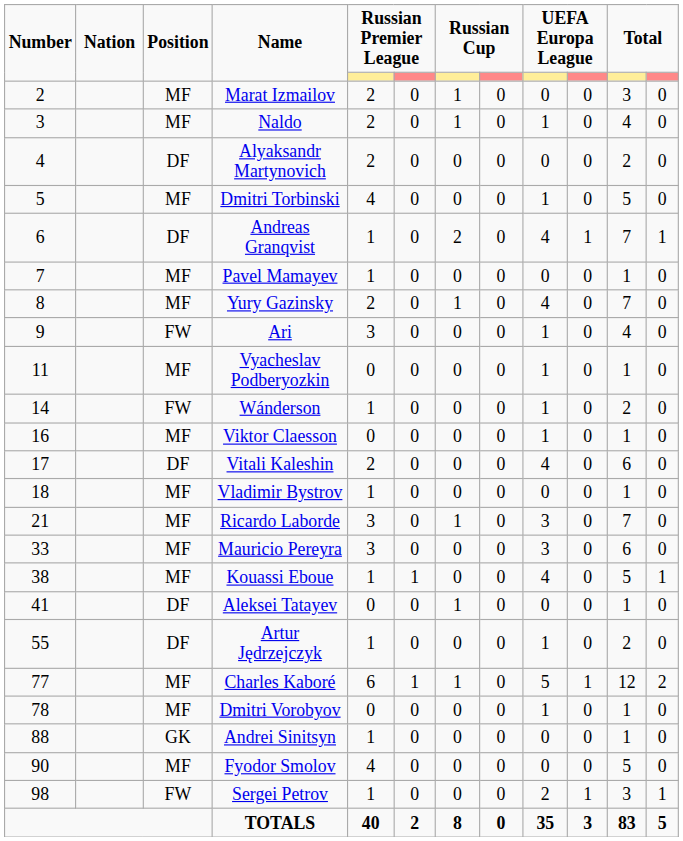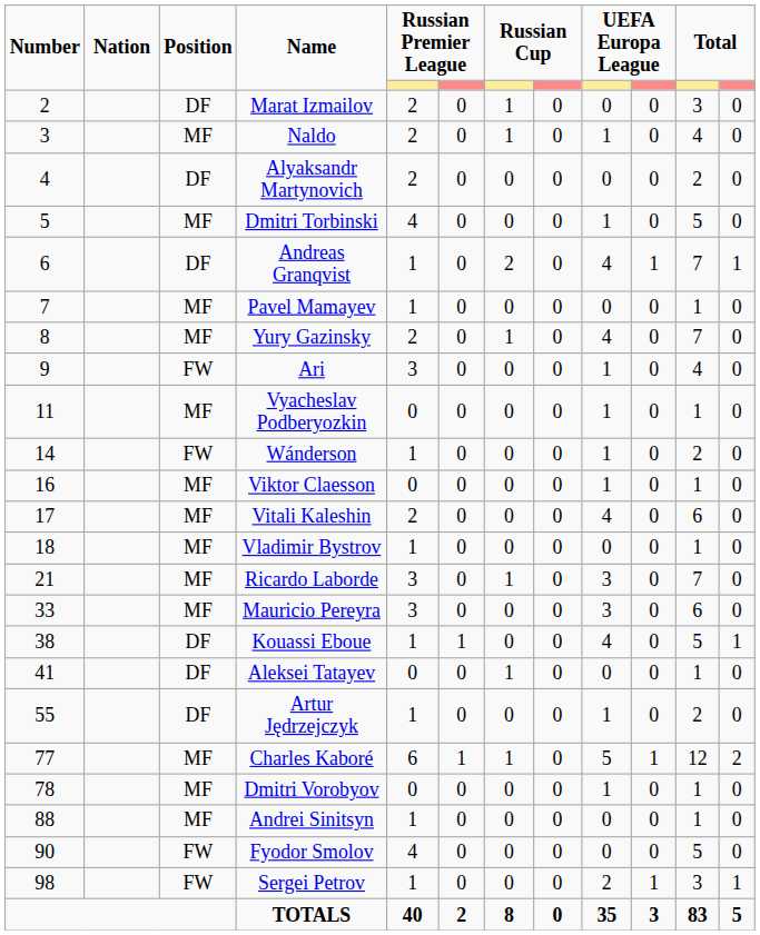 <table class="wikitable" style="font-size: 100%; text-align: center;">
 <tr>
 <td rowspan="2" width="10%" align="center"><strong>Number</strong></td>
 <td rowspan="2" width="10%" align="center"><strong>Nation</strong></td>
 <td rowspan="2" width="10%" align="center"><strong>Position</strong></td>
 <td rowspan="2" width="20%" align="center"><strong>Name</strong></td>
 <td colspan="2" align="center"><strong>Russian Premier League</strong></td>
 <td colspan="2" align="center"><strong>Russian Cup</strong></td>
 <td colspan="2" align="center"><strong>UEFA Europa League</strong></td>
 <td colspan="2" align="center"><strong>Total</strong></td>
 </tr>
 <tr>
 <th width=60 style="background: #FFEE99"></th>
 <th width=60 style="background: #FF8888"></th>
 <th width=60 style="background: #FFEE99"></th>
 <th width=60 style="background: #FF8888"></th>
 <th width=60 style="background: #FFEE99"></th>
 <th width=60 style="background: #FF8888"></th>
 <th width=60 style="background: #FFEE99"></th>
 <th width=60 style="background: #FF8888"></th>
 </tr>
 <tr>
 <td>2</td>
 <td></td>
-<td>MF</td>
+<td>DF</td>
 <td><a href='#'>Marat Izmailov</a></td>
 <td>2</td>
 <td>0</td>
 <td>1</td>
 <td>0</td>
 <td>0</td>
 <td>0</td>
 <td>3</td>
 <td>0</td>
 </tr>
 <tr>
 <td>3</td>
 <td></td>
 <td>MF</td>
 <td><a href='#'>Naldo</a></td>
 <td>2</td>
 <td>0</td>
 <td>1</td>
 <td>0</td>
 <td>1</td>
 <td>0</td>
 <td>4</td>
 <td>0</td>
 </tr>
 <tr>
 <td>4</td>
 <td></td>
 <td>DF</td>
 <td><a href='#'>Alyaksandr Martynovich</a></td>
 <td>2</td>
 <td>0</td>
 <td>0</td>
 <td>0</td>
 <td>0</td>
 <td>0</td>
 <td>2</td>
 <td>0</td>
 </tr>
 <tr>
 <td>5</td>
 <td></td>
 <td>MF</td>
 <td><a href='#'>Dmitri Torbinski</a></td>
 <td>4</td>
 <td>0</td>
 <td>0</td>
 <td>0</td>
 <td>1</td>
 <td>0</td>
 <td>5</td>
 <td>0</td>
 </tr>
 <tr>
 <td>6</td>
 <td></td>
 <td>DF</td>
 <td><a href='#'>Andreas Granqvist</a></td>
 <td>1</td>
 <td>0</td>
 <td>2</td>
 <td>0</td>
 <td>4</td>
 <td>1</td>
 <td>7</td>
 <td>1</td>
 </tr>
 <tr>
 <td>7</td>
 <td></td>
 <td>MF</td>
 <td><a href='#'>Pavel Mamayev</a></td>
 <td>1</td>
 <td>0</td>
 <td>0</td>
 <td>0</td>
 <td>0</td>
 <td>0</td>
 <td>1</td>
 <td>0</td>
 </tr>
 <tr>
 <td>8</td>
 <td></td>
 <td>MF</td>
 <td><a href='#'>Yury Gazinsky</a></td>
 <td>2</td>
 <td>0</td>
 <td>1</td>
 <td>0</td>
 <td>4</td>
 <td>0</td>
 <td>7</td>
 <td>0</td>
 </tr>
 <tr>
 <td>9</td>
 <td></td>
 <td>FW</td>
 <td><a href='#'>Ari</a></td>
 <td>3</td>
 <td>0</td>
 <td>0</td>
 <td>0</td>
 <td>1</td>
 <td>0</td>
 <td>4</td>
 <td>0</td>
 </tr>
 <tr>
 <td>11</td>
 <td></td>
 <td>MF</td>
 <td><a href='#'>Vyacheslav Podberyozkin</a></td>
 <td>0</td>
 <td>0</td>
 <td>0</td>
 <td>0</td>
 <td>1</td>
 <td>0</td>
 <td>1</td>
 <td>0</td>
 </tr>
 <tr>
 <td>14</td>
 <td></td>
 <td>FW</td>
 <td><a href='#'>Wánderson</a></td>
 <td>1</td>
 <td>0</td>
 <td>0</td>
 <td>0</td>
 <td>1</td>
 <td>0</td>
 <td>2</td>
 <td>0</td>
 </tr>
 <tr>
 <td>16</td>
 <td></td>
 <td>MF</td>
 <td><a href='#'>Viktor Claesson</a></td>
 <td>0</td>
 <td>0</td>
 <td>0</td>
 <td>0</td>
 <td>1</td>
 <td>0</td>
 <td>1</td>
 <td>0</td>
 </tr>
 <tr>
 <td>17</td>
 <td></td>
-<td>DF</td>
+<td>MF</td>
 <td><a href='#'>Vitali Kaleshin</a></td>
 <td>2</td>
 <td>0</td>
 <td>0</td>
 <td>0</td>
 <td>4</td>
 <td>0</td>
 <td>6</td>
 <td>0</td>
 </tr>
 <tr>
 <td>18</td>
 <td></td>
 <td>MF</td>
 <td><a href='#'>Vladimir Bystrov</a></td>
 <td>1</td>
 <td>0</td>
 <td>0</td>
 <td>0</td>
 <td>0</td>
 <td>0</td>
 <td>1</td>
 <td>0</td>
 </tr>
 <tr>
 <td>21</td>
 <td></td>
 <td>MF</td>
 <td><a href='#'>Ricardo Laborde</a></td>
 <td>3</td>
 <td>0</td>
 <td>1</td>
 <td>0</td>
 <td>3</td>
 <td>0</td>
 <td>7</td>
 <td>0</td>
 </tr>
 <tr>
 <td>33</td>
 <td></td>
 <td>MF</td>
 <td><a href='#'>Mauricio Pereyra</a></td>
 <td>3</td>
 <td>0</td>
 <td>0</td>
 <td>0</td>
 <td>3</td>
 <td>0</td>
 <td>6</td>
 <td>0</td>
 </tr>
 <tr>
 <td>38</td>
 <td></td>
-<td>MF</td>
+<td>DF</td>
 <td><a href='#'>Kouassi Eboue</a></td>
 <td>1</td>
 <td>1</td>
 <td>0</td>
 <td>0</td>
 <td>4</td>
 <td>0</td>
 <td>5</td>
 <td>1</td>
 </tr>
 <tr>
 <td>41</td>
 <td></td>
 <td>DF</td>
 <td><a href='#'>Aleksei Tatayev</a></td>
 <td>0</td>
 <td>0</td>
 <td>1</td>
 <td>0</td>
 <td>0</td>
 <td>0</td>
 <td>1</td>
 <td>0</td>
 </tr>
 <tr>
 <td>55</td>
 <td></td>
 <td>DF</td>
 <td><a href='#'>Artur Jędrzejczyk</a></td>
 <td>1</td>
 <td>0</td>
 <td>0</td>
 <td>0</td>
 <td>1</td>
 <td>0</td>
 <td>2</td>
 <td>0</td>
 </tr>
 <tr>
 <td>77</td>
 <td></td>
 <td>MF</td>
 <td><a href='#'>Charles Kaboré</a></td>
 <td>6</td>
 <td>1</td>
 <td>1</td>
 <td>0</td>
 <td>5</td>
 <td>1</td>
 <td>12</td>
 <td>2</td>
 </tr>
 <tr>
 <td>78</td>
 <td></td>
 <td>MF</td>
 <td><a href='#'>Dmitri Vorobyov</a></td>
 <td>0</td>
 <td>0</td>
 <td>0</td>
 <td>0</td>
 <td>1</td>
 <td>0</td>
 <td>1</td>
 <td>0</td>
 </tr>
 <tr>
 <td>88</td>
 <td></td>
-<td>GK</td>
+<td>MF</td>
 <td><a href='#'>Andrei Sinitsyn</a></td>
 <td>1</td>
 <td>0</td>
 <td>0</td>
 <td>0</td>
 <td>0</td>
 <td>0</td>
 <td>1</td>
 <td>0</td>
 </tr>
 <tr>
 <td>90</td>
 <td></td>
-<td>MF</td>
+<td>FW</td>
 <td><a href='#'>Fyodor Smolov</a></td>
 <td>4</td>
 <td>0</td>
 <td>0</td>
 <td>0</td>
 <td>0</td>
 <td>0</td>
 <td>5</td>
 <td>0</td>
 </tr>
 <tr>
 <td>98</td>
 <td></td>
 <td>FW</td>
 <td><a href='#'>Sergei Petrov</a></td>
 <td>1</td>
 <td>0</td>
 <td>0</td>
 <td>0</td>
 <td>2</td>
 <td>1</td>
 <td>3</td>
 <td>1</td>
 </tr>
 <tr>
 <td colspan="3"></td>
 <td><strong>TOTALS</strong></td>
 <td><strong>40</strong></td>
 <td><strong>2</strong></td>
 <td><strong>8</strong></td>
 <td><strong>0</strong></td>
 <td><strong>35</strong></td>
 <td><strong>3</strong></td>
 <td><strong>83</strong></td>
 <td><strong>5</strong></td>
 </tr>
 </table>
